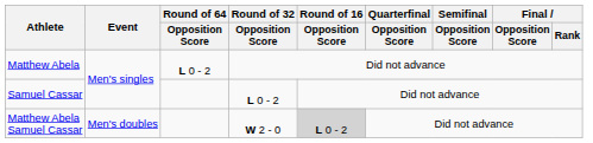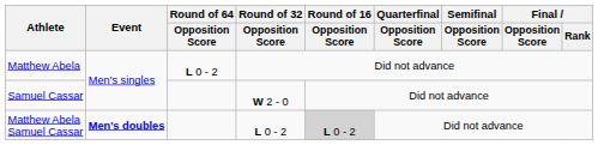 <table class=wikitable style="font-size:90%">
 <tr>
 <th rowspan=2>Athlete</th>
 <th rowspan=2>Event</th>
 <th>Round of 64</th>
 <th>Round of 32</th>
 <th>Round of 16</th>
 <th>Quarterfinal</th>
 <th>Semifinal</th>
 <th colspan=2>Final / </th>
 </tr>
 <tr style="font-size:95%">
 <th>Opposition<br>Score</th>
 <th>Opposition<br>Score</th>
 <th>Opposition<br>Score</th>
 <th>Opposition<br>Score</th>
 <th>Opposition<br>Score</th>
 <th>Opposition<br>Score</th>
 <th>Rank</th>
 </tr>
 <tr align=center>
 <td align=left><a href='#'>Matthew Abela</a></td>
 <td align=left rowspan=2><a href='#'>Men's singles</a></td>
 <td><br><strong>L</strong> 0 - 2</td>
 <td colspan=6>Did not advance</td>
 </tr>
 <tr align=center>
 <td align=left><a href='#'>Samuel Cassar</a></td>
 <td></td>
-<td><br><strong>L</strong> 0 - 2</td>
+<td><br><strong>W</strong> 2 - 0</td>
 <td colspan=5>Did not advance</td>
 </tr>
 <tr align=center>
 <td align=left><a href='#'>Matthew Abela</a><br><a href='#'>Samuel Cassar</a></td>
-<td align=left><a href='#'>Men's doubles</a></td>
+<td align=left><strong><a href='#'>Men's doubles</a></strong></td>
 <td></td>
-<td><br><strong>W</strong> 2 - 0</td>
+<td><br><strong>L</strong> 0 - 2</td>
 <td style="background: lightgrey;"><br><strong>L</strong> 0 - 2</td>
 <td colspan=4>Did not advance</td>
 </tr>
 </table>
